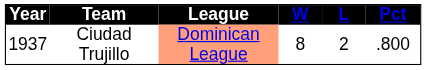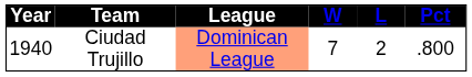 <table cellspacing="0" cellpadding="0" align="center" style="border: 1px black solid;">
 <tr style="background-color:black; color:white; text-align:center;">
 <td width="40"><strong>Year</strong></td>
 <td width="100"><strong>Team</strong></td>
 <td width="110"><strong>League</strong></td>
 <td width="40"><strong><a href='#'><span>W</span></a></strong></td>
 <td width="40"><strong><a href='#'><span>L</span></a></strong></td>
 <td width="50"><strong><a href='#'><span>Pct</span></a></strong></td>
 </tr>
 <tr style="text-align:center;">
-<td>1937</td>
+<td>1940</td>
 <td>Ciudad Trujillo</td>
 <td style="background: lightsalmon;"><a href='#'>Dominican League</a></td>
-<td>8</td>
+<td>7</td>
 <td>2</td>
 <td>.800</td>
 </tr>
 <tr>
 </tr>
 </table>
